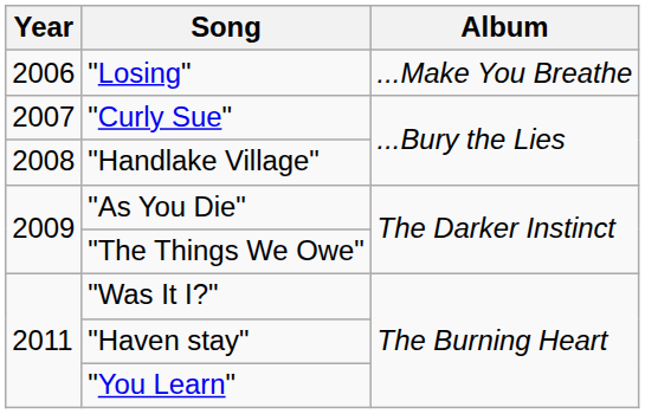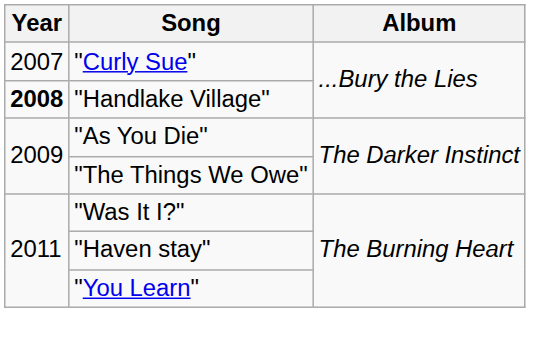 <table class="wikitable">
 <tr>
 <th>Year</th>
 <th>Song</th>
 <th>Album</th>
 </tr>
 <tr>
-<td>2006</td>
-<td>"<a href='#'>Losing</a>"</td>
-<td><em>...Make You Breathe</em></td>
-</tr>
-<tr>
 <td>2007</td>
 <td>"<a href='#'>Curly Sue</a>"</td>
 <td rowspan="2"><em>...Bury the Lies</em></td>
 </tr>
 <tr>
-<td>2008</td>
+<td><strong>2008</strong></td>
 <td>"Handlake Village"</td>
 </tr>
 <tr>
 <td rowspan="2">2009</td>
 <td>"As You Die"</td>
 <td rowspan="2"><em>The Darker Instinct</em></td>
 </tr>
 <tr>
 <td>"The Things We Owe"</td>
 </tr>
 <tr>
 <td rowspan="3">2011</td>
 <td>"Was It I?"</td>
 <td rowspan="3"><em>The Burning Heart</em></td>
 </tr>
 <tr>
 <td>"Haven stay"</td>
 </tr>
 <tr>
 <td>"<a href='#'>You Learn</a>"</td>
 </tr>
 </table>
